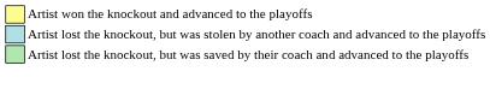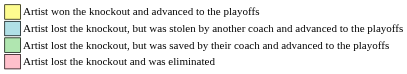 <table class="toccolours" style="font-size: 100%">
 <tr>
 <td style="background:#fdfc8f; border:1px solid black">     </td>
 <td>Artist won the knockout and advanced to the playoffs</td>
 </tr>
 <tr>
 <td style="background:#b0e0e6; border:1px solid black">     </td>
 <td>Artist lost the knockout, but was stolen by another coach and advanced to the playoffs</td>
 </tr>
 <tr>
 <td style="background:#b0e6b0; border:1px solid black">     </td>
 <td>Artist lost the knockout, but was saved by their coach and advanced to the playoffs</td>
 </tr>
+<tr>
+<td style="background:pink; border:1px solid black">     </td>
+<td>Artist lost the knockout and was eliminated</td>
+</tr>
 </table>
